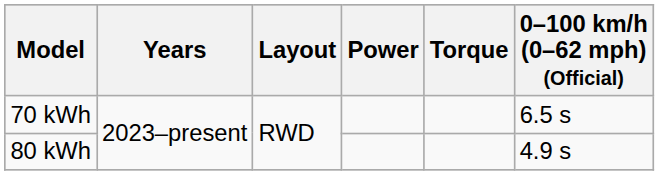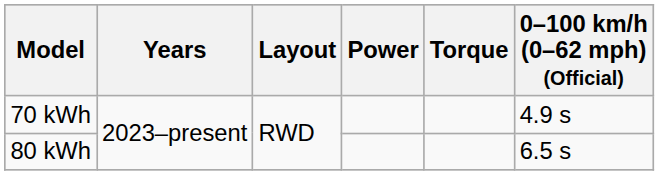 <table class="wikitable collapsible" style="text-align:left; font-size:90%;">
 <tr>
 <th>Model</th>
 <th>Years</th>
 <th>Layout</th>
 <th>Power</th>
 <th>Torque</th>
 <th>0–100 km/h<br>(0–62 mph)<br><small>(Official)</small></th>
 </tr>
 <tr>
 <td>70 kWh</td>
 <td rowspan=2>2023–present</td>
 <td rowspan=2>RWD</td>
 <td></td>
 <td></td>
-<td>6.5 s</td>
+<td>4.9 s</td>
 </tr>
 <tr>
 <td>80 kWh</td>
 <td></td>
 <td></td>
-<td>4.9 s</td>
+<td>6.5 s</td>
 </tr>
 </table>
